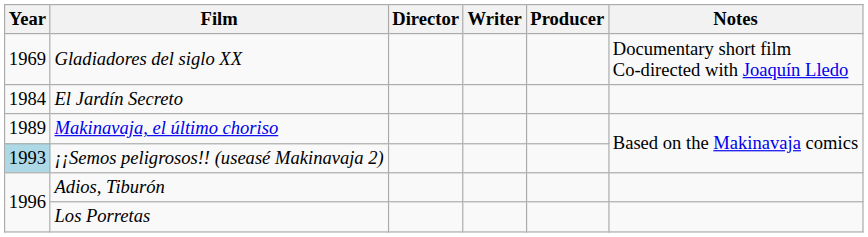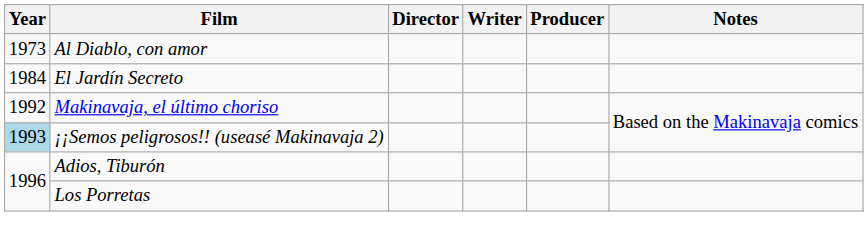 <table class="wikitable sortable">
 <tr>
 <th>Year</th>
 <th>Film</th>
 <th>Director</th>
 <th>Writer</th>
 <th>Producer</th>
 <th>Notes</th>
 </tr>
 <tr>
-<td>1969</td>
-<td><em>Gladiadores del siglo XX</em></td>
+<td>1973</td>
+<td><em>Al Diablo, con amor</em></td>
 <td></td>
 <td></td>
 <td></td>
-<td>Documentary short film<br>Co-directed with <a href='#'>Joaquín Lledo</a></td>
+<td></td>
 </tr>
 <tr>
 <td>1984</td>
 <td><em>El Jardín Secreto</em></td>
 <td></td>
 <td></td>
 <td></td>
 <td></td>
 </tr>
 <tr>
-<td>1989</td>
+<td>1992</td>
 <td><em><a href='#'>Makinavaja, el último choriso</a></em></td>
 <td></td>
 <td></td>
 <td></td>
 <td rowspan=2>Based on the <a href='#'>Makinavaja</a> comics</td>
 </tr>
 <tr>
 <td style="background: lightblue;">1993</td>
 <td><em>¡¡Semos peligrosos!! (useasé Makinavaja 2)</em></td>
 <td></td>
 <td></td>
 <td></td>
 </tr>
 <tr>
 <td rowspan=2>1996</td>
 <td><em>Adios, Tiburón</em></td>
 <td></td>
 <td></td>
 <td></td>
 <td></td>
 </tr>
 <tr>
 <td><em>Los Porretas</em></td>
 <td></td>
 <td></td>
 <td></td>
 <td></td>
 </tr>
 </table>
